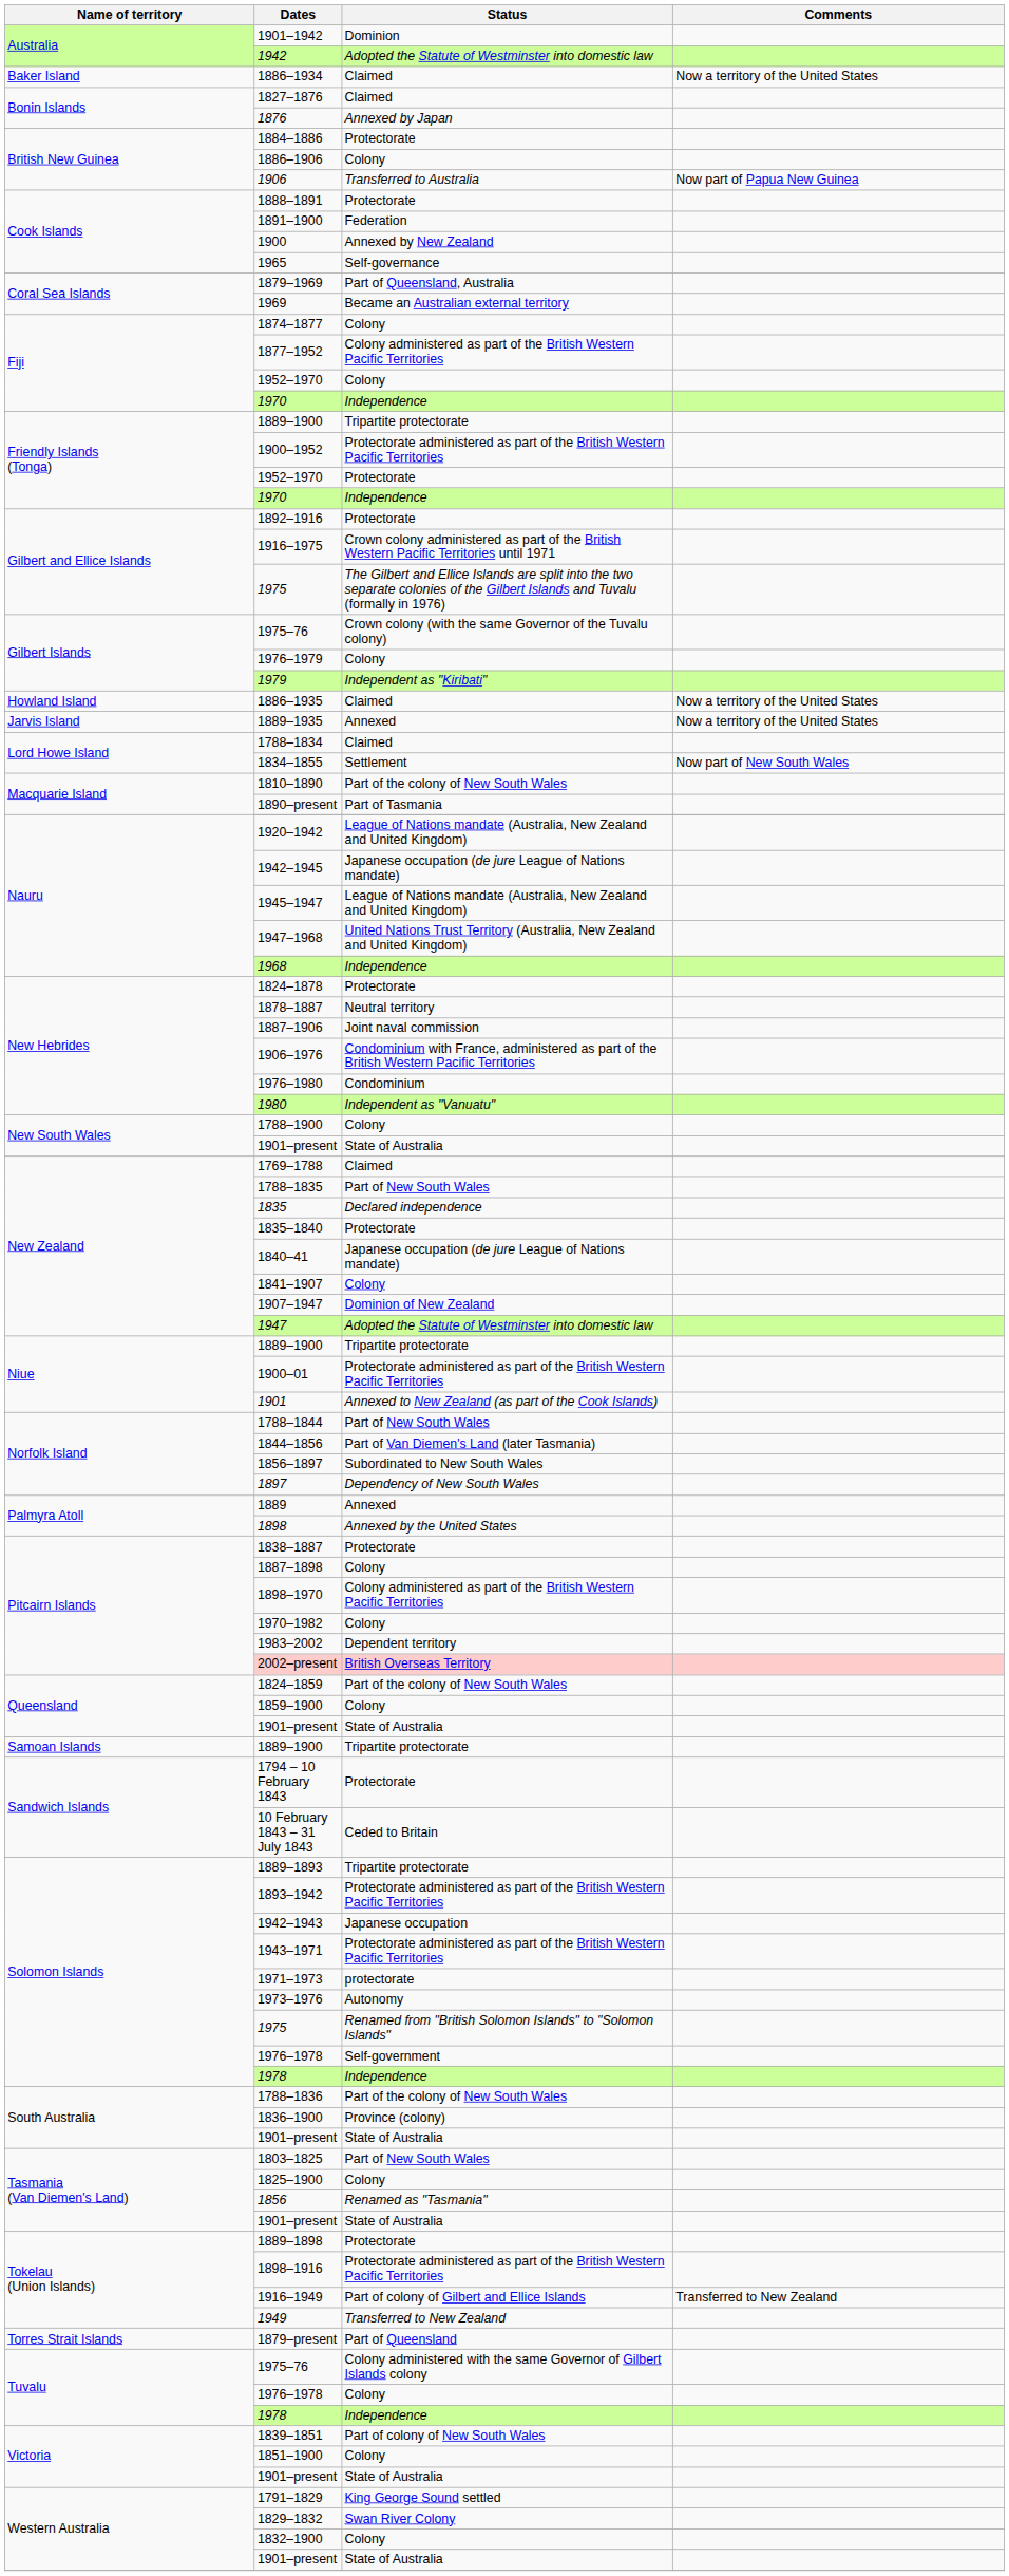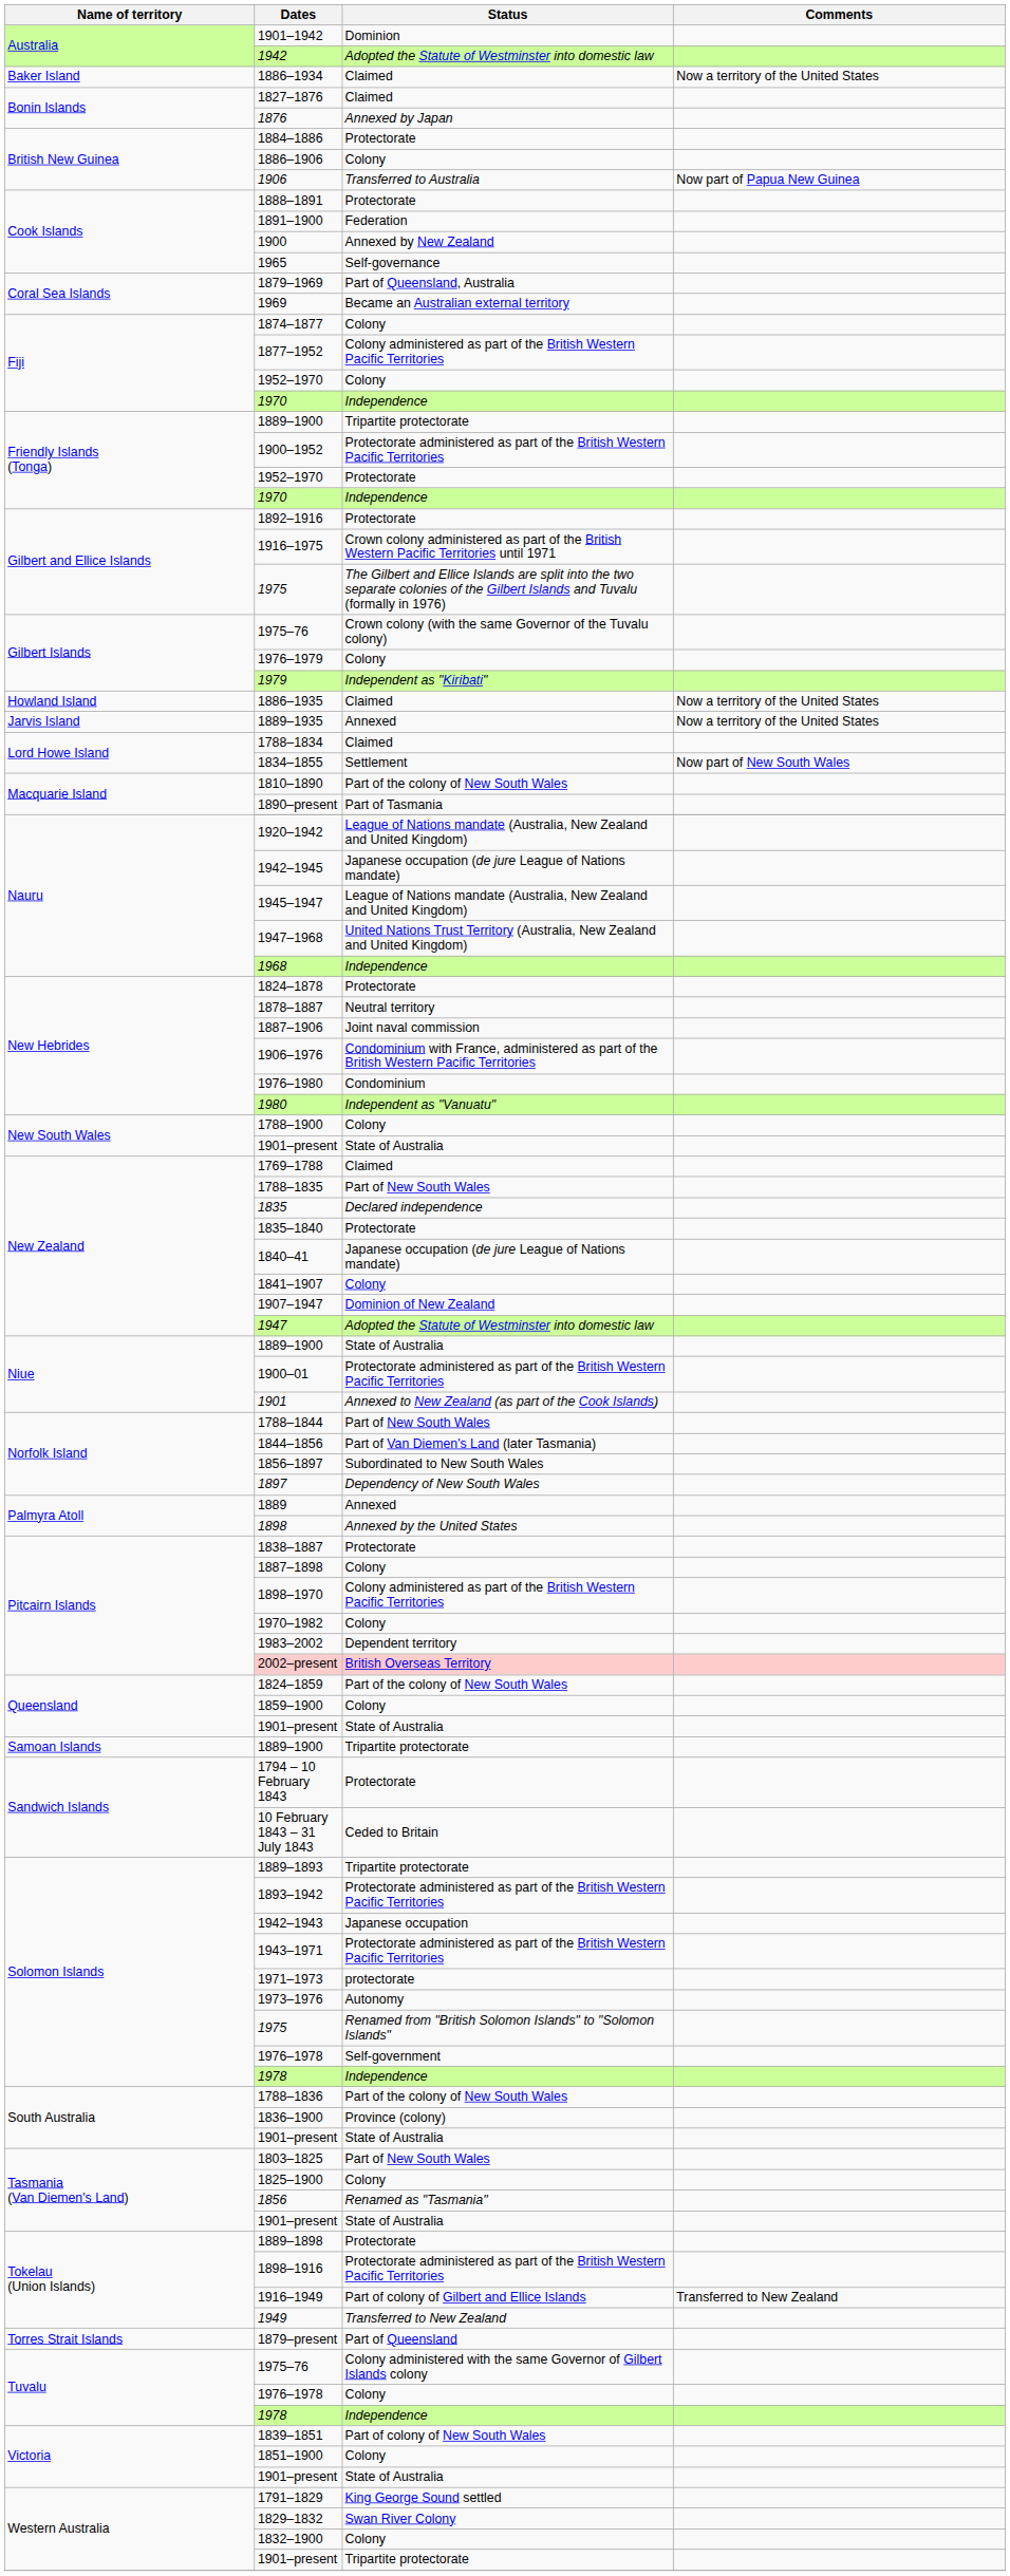 <table class="wikitable sortable">
 <tr>
 <th width="300">Name of territory</th>
 <th width="100">Dates</th>
 <th width="400">Status</th>
 <th width="400">Comments</th>
 </tr>
 <tr>
 <td rowspan="2" style="background-color:#ccff99"><a href='#'>Australia</a></td>
 <td>1901–1942</td>
 <td>Dominion</td>
 <td></td>
 </tr>
 <tr>
 <td style="background-color:#ccff99"><em>1942</em></td>
 <td style="background-color:#ccff99"><em>Adopted the <a href='#'>Statute of Westminster</a> into domestic law</em></td>
 <td style="background-color:#ccff99"></td>
 </tr>
 <tr>
 <td><a href='#'>Baker Island</a></td>
 <td>1886–1934</td>
 <td>Claimed</td>
 <td>Now a territory of the United States</td>
 </tr>
 <tr>
 <td rowspan="2"><a href='#'>Bonin Islands</a></td>
 <td>1827–1876</td>
 <td>Claimed</td>
 <td></td>
 </tr>
 <tr>
 <td><em>1876</em></td>
 <td><em>Annexed by Japan</em></td>
 <td></td>
 </tr>
 <tr>
 <td rowspan="3"><a href='#'>British New Guinea</a></td>
 <td>1884–1886</td>
 <td>Protectorate</td>
 <td></td>
 </tr>
 <tr>
 <td>1886–1906</td>
 <td>Colony</td>
 <td></td>
 </tr>
 <tr>
 <td><em>1906</em></td>
 <td><em>Transferred to Australia</em></td>
 <td>Now part of <a href='#'>Papua New Guinea</a></td>
 </tr>
 <tr>
 <td rowspan="4"><a href='#'>Cook Islands</a></td>
 <td>1888–1891</td>
 <td>Protectorate</td>
 <td></td>
 </tr>
 <tr>
 <td>1891–1900</td>
 <td>Federation</td>
 <td></td>
 </tr>
 <tr>
 <td>1900</td>
 <td>Annexed by <a href='#'>New Zealand</a></td>
 <td></td>
 </tr>
 <tr>
 <td>1965</td>
 <td>Self-governance</td>
 <td></td>
 </tr>
 <tr>
 <td rowspan="2"><a href='#'>Coral Sea Islands</a></td>
 <td>1879–1969</td>
 <td>Part of <a href='#'>Queensland</a>, Australia</td>
 <td></td>
 </tr>
 <tr>
 <td>1969</td>
 <td>Became an <a href='#'>Australian external territory</a></td>
 <td></td>
 </tr>
 <tr>
 <td rowspan="4"><a href='#'>Fiji</a></td>
 <td>1874–1877</td>
 <td>Colony</td>
 <td></td>
 </tr>
 <tr>
 <td>1877–1952</td>
 <td>Colony administered as part of the <a href='#'>British Western Pacific Territories</a></td>
 <td></td>
 </tr>
 <tr>
 <td>1952–1970</td>
 <td>Colony</td>
 <td></td>
 </tr>
 <tr>
 <td style="background-color:#ccff99"><em>1970</em></td>
 <td style="background-color:#ccff99"><em>Independence</em></td>
 <td style="background-color:#ccff99"></td>
 </tr>
 <tr>
 <td rowspan="4"><a href='#'>Friendly Islands</a><br>(<a href='#'>Tonga</a>)</td>
 <td>1889–1900</td>
 <td>Tripartite protectorate</td>
 <td></td>
 </tr>
 <tr>
 <td>1900–1952</td>
 <td>Protectorate administered as part of the <a href='#'>British Western Pacific Territories</a></td>
 <td></td>
 </tr>
 <tr>
 <td>1952–1970</td>
 <td>Protectorate</td>
 <td></td>
 </tr>
 <tr>
 <td style="background-color:#ccff99"><em>1970</em></td>
 <td style="background-color:#ccff99"><em>Independence</em></td>
 <td style="background-color:#ccff99"></td>
 </tr>
 <tr>
 <td rowspan="3"><a href='#'>Gilbert and Ellice Islands</a></td>
 <td>1892–1916</td>
 <td>Protectorate</td>
 <td></td>
 </tr>
 <tr>
 <td>1916–1975</td>
 <td>Crown colony administered as part of the <a href='#'>British Western Pacific Territories</a> until 1971</td>
 <td></td>
 </tr>
 <tr>
 <td><em>1975</em></td>
 <td><em>The Gilbert and Ellice Islands are split into the two separate colonies of the <a href='#'>Gilbert Islands</a> and Tuvalu</em> (formally in 1976)</td>
 <td></td>
 </tr>
 <tr>
 <td rowspan="3"><a href='#'>Gilbert Islands</a></td>
 <td>1975–76</td>
 <td>Crown colony (with the same Governor of the Tuvalu colony)</td>
 <td></td>
 </tr>
 <tr>
 <td>1976–1979</td>
 <td>Colony</td>
 <td></td>
 </tr>
 <tr>
 <td style="background-color:#ccff99"><em>1979</em></td>
 <td style="background-color:#ccff99"><em>Independent as "<a href='#'>Kiribati</a>"</em></td>
 <td style="background-color:#ccff99"></td>
 </tr>
 <tr>
 <td><a href='#'>Howland Island</a></td>
 <td>1886–1935</td>
 <td>Claimed</td>
 <td>Now a territory of the United States</td>
 </tr>
 <tr>
 <td><a href='#'>Jarvis Island</a></td>
 <td>1889–1935</td>
 <td>Annexed</td>
 <td>Now a territory of the United States</td>
 </tr>
 <tr>
 <td rowspan="2"><a href='#'>Lord Howe Island</a></td>
 <td>1788–1834</td>
 <td>Claimed</td>
 <td></td>
 </tr>
 <tr>
 <td>1834–1855</td>
 <td>Settlement</td>
 <td>Now part of <a href='#'>New South Wales</a></td>
 </tr>
 <tr>
 <td rowspan="2"><a href='#'>Macquarie Island</a></td>
 <td>1810–1890</td>
 <td>Part of the colony of <a href='#'>New South Wales</a></td>
 <td></td>
 </tr>
 <tr>
 <td>1890–present</td>
 <td>Part of Tasmania</td>
 <td></td>
 </tr>
 <tr>
 <td rowspan="6"><a href='#'>Nauru</a></td>
 </tr>
 <tr>
 <td>1920–1942</td>
 <td><a href='#'>League of Nations mandate</a> (Australia, New Zealand and United Kingdom)</td>
 <td></td>
 </tr>
 <tr>
 <td>1942–1945</td>
 <td>Japanese occupation (<em>de jure</em> League of Nations mandate)</td>
 <td></td>
 </tr>
 <tr>
 <td>1945–1947</td>
 <td>League of Nations mandate (Australia, New Zealand and United Kingdom)</td>
 <td></td>
 </tr>
 <tr>
 <td>1947–1968</td>
 <td><a href='#'>United Nations Trust Territory</a>  (Australia, New Zealand and United Kingdom)</td>
 <td></td>
 </tr>
 <tr>
 <td style="background-color:#ccff99"><em>1968</em></td>
 <td style="background-color:#ccff99"><em>Independence</em></td>
 <td style="background-color:#ccff99"></td>
 </tr>
 <tr>
 <td rowspan="6"><a href='#'>New Hebrides</a></td>
 <td>1824–1878</td>
 <td>Protectorate</td>
 <td></td>
 </tr>
 <tr>
 <td>1878–1887</td>
 <td>Neutral territory</td>
 <td></td>
 </tr>
 <tr>
 <td>1887–1906</td>
 <td>Joint naval commission</td>
 <td></td>
 </tr>
 <tr>
 <td>1906–1976</td>
 <td><a href='#'>Condominium</a> with France, administered as part of the <a href='#'>British Western Pacific Territories</a></td>
 <td></td>
 </tr>
 <tr>
 <td>1976–1980</td>
 <td>Condominium</td>
 <td></td>
 </tr>
 <tr>
 <td style="background-color:#ccff99"><em>1980</em></td>
 <td style="background-color:#ccff99"><em>Independent as "Vanuatu"</em></td>
 <td style="background-color:#ccff99"></td>
 </tr>
 <tr>
 <td rowspan="2"><a href='#'>New South Wales</a></td>
 <td>1788–1900</td>
 <td>Colony</td>
 <td></td>
 </tr>
 <tr>
 <td>1901–present</td>
 <td>State of Australia</td>
 <td></td>
 </tr>
 <tr>
 <td rowspan="8"><a href='#'>New Zealand</a></td>
 <td>1769–1788</td>
 <td>Claimed</td>
 <td></td>
 </tr>
 <tr>
 <td>1788–1835</td>
 <td>Part of <a href='#'>New South Wales</a></td>
 <td></td>
 </tr>
 <tr>
 <td><em>1835</em></td>
 <td><em>Declared independence</em></td>
 <td></td>
 </tr>
 <tr>
 <td>1835–1840</td>
 <td>Protectorate</td>
 <td></td>
 </tr>
 <tr>
 <td>1840–41</td>
 <td>Japanese occupation (<em>de jure</em> League of Nations mandate)</td>
 <td></td>
 </tr>
 <tr>
 <td>1841–1907</td>
 <td><a href='#'>Colony</a></td>
 <td></td>
 </tr>
 <tr>
 <td>1907–1947</td>
 <td><a href='#'>Dominion of New Zealand</a></td>
 <td></td>
 </tr>
 <tr>
 <td style="background-color:#ccff99"><em>1947</em></td>
 <td style="background-color:#ccff99"><em>Adopted the <a href='#'>Statute of Westminster</a> into domestic law</em></td>
 <td style="background-color:#ccff99"></td>
 </tr>
 <tr>
 <td rowspan="3"><a href='#'>Niue</a></td>
 <td>1889–1900</td>
-<td>Tripartite protectorate</td>
+<td>State of Australia</td>
 <td></td>
 </tr>
 <tr>
 <td>1900–01</td>
 <td>Protectorate administered as part of the <a href='#'>British Western Pacific Territories</a></td>
 <td></td>
 </tr>
 <tr>
 <td><em>1901</em></td>
 <td><em>Annexed to <a href='#'>New Zealand</a> (as part of the <a href='#'>Cook Islands</a>)</em></td>
 <td></td>
 </tr>
 <tr>
 <td rowspan="4"><a href='#'>Norfolk Island</a></td>
 <td>1788–1844</td>
 <td>Part of <a href='#'>New South Wales</a></td>
 <td></td>
 </tr>
 <tr>
 <td>1844–1856</td>
 <td>Part of <a href='#'>Van Diemen's Land</a> (later Tasmania)</td>
 <td></td>
 </tr>
 <tr>
 <td>1856–1897</td>
 <td>Subordinated to New South Wales</td>
 <td></td>
 </tr>
 <tr>
 <td><em>1897</em></td>
 <td><em>Dependency of New South Wales</em></td>
 <td></td>
 </tr>
 <tr>
 <td rowspan="2"><a href='#'>Palmyra Atoll</a></td>
 <td>1889</td>
 <td>Annexed</td>
 <td></td>
 </tr>
 <tr>
 <td><em>1898</em></td>
 <td><em>Annexed by the United States</em></td>
 <td></td>
 </tr>
 <tr>
 <td rowspan="6"><a href='#'>Pitcairn Islands</a></td>
 <td>1838–1887</td>
 <td>Protectorate</td>
 <td></td>
 </tr>
 <tr>
 <td>1887–1898</td>
 <td>Colony</td>
 <td></td>
 </tr>
 <tr>
 <td>1898–1970</td>
 <td>Colony administered as part of the <a href='#'>British Western Pacific Territories</a></td>
 <td></td>
 </tr>
 <tr>
 <td>1970–1982</td>
 <td>Colony</td>
 <td></td>
 </tr>
 <tr>
 <td>1983–2002</td>
 <td>Dependent territory</td>
 <td></td>
 </tr>
 <tr>
 <td style="background-color:#ffcccc">2002–present</td>
 <td style="background-color:#ffcccc"><a href='#'>British Overseas Territory</a></td>
 <td style="background-color:#ffcccc"></td>
 </tr>
 <tr>
 <td rowspan="3"><a href='#'>Queensland</a></td>
 <td>1824–1859</td>
 <td>Part of the colony of <a href='#'>New South Wales</a></td>
 <td></td>
 </tr>
 <tr>
 <td>1859–1900</td>
 <td>Colony</td>
 <td></td>
 </tr>
 <tr>
 <td>1901–present</td>
 <td>State of Australia</td>
 <td></td>
 </tr>
 <tr>
 <td><a href='#'>Samoan Islands</a></td>
 <td>1889–1900</td>
 <td>Tripartite protectorate</td>
 <td></td>
 </tr>
 <tr>
 <td rowspan="2"><a href='#'>Sandwich Islands</a></td>
 <td>1794 – 10 February 1843</td>
 <td>Protectorate</td>
 <td></td>
 </tr>
 <tr>
 <td>10 February 1843 – 31 July 1843</td>
 <td>Ceded to Britain</td>
 <td></td>
 </tr>
 <tr>
 <td rowspan="9"><a href='#'>Solomon Islands</a></td>
 <td>1889–1893</td>
 <td>Tripartite protectorate</td>
 <td></td>
 </tr>
 <tr>
 <td>1893–1942</td>
 <td>Protectorate administered as part of the <a href='#'>British Western Pacific Territories</a></td>
 <td></td>
 </tr>
 <tr>
 <td>1942–1943</td>
 <td>Japanese occupation</td>
 <td></td>
 </tr>
 <tr>
 <td>1943–1971</td>
 <td>Protectorate administered as part of the <a href='#'>British Western Pacific Territories</a></td>
 <td></td>
 </tr>
 <tr>
 <td>1971–1973</td>
 <td>protectorate</td>
 <td></td>
 </tr>
 <tr>
 <td>1973–1976</td>
 <td>Autonomy</td>
 <td></td>
 </tr>
 <tr>
 <td><em>1975</em></td>
 <td><em>Renamed from "British Solomon Islands" to "Solomon Islands"</em></td>
 <td></td>
 </tr>
 <tr>
 <td>1976–1978</td>
 <td>Self-government</td>
 <td></td>
 </tr>
 <tr>
 <td style="background-color:#ccff99"><em>1978</em></td>
 <td style="background-color:#ccff99"><em>Independence</em></td>
 <td style="background-color:#ccff99"></td>
 </tr>
 <tr>
 <td rowspan="3">South Australia</td>
 <td>1788–1836</td>
 <td>Part of the colony of <a href='#'>New South Wales</a></td>
 <td></td>
 </tr>
 <tr>
 <td>1836–1900</td>
 <td>Province (colony)</td>
 <td></td>
 </tr>
 <tr>
 <td>1901–present</td>
 <td>State of Australia</td>
 <td></td>
 </tr>
 <tr>
 <td rowspan="4"><a href='#'>Tasmania</a> <br>(<a href='#'>Van Diemen's Land</a>)</td>
 <td>1803–1825</td>
 <td>Part of <a href='#'>New South Wales</a></td>
 <td></td>
 </tr>
 <tr>
 <td>1825–1900</td>
 <td>Colony</td>
 <td></td>
 </tr>
 <tr>
 <td><em>1856</em></td>
 <td><em>Renamed as "Tasmania"</em></td>
 <td></td>
 </tr>
 <tr>
 <td>1901–present</td>
 <td>State of Australia</td>
 <td></td>
 </tr>
 <tr>
 <td rowspan="4"><a href='#'>Tokelau</a><br>(Union Islands)</td>
 <td>1889–1898</td>
 <td>Protectorate</td>
 <td></td>
 </tr>
 <tr>
 <td>1898–1916</td>
 <td>Protectorate administered as part of the <a href='#'>British Western Pacific Territories</a></td>
 <td></td>
 </tr>
 <tr>
 <td>1916–1949</td>
 <td>Part of colony of <a href='#'>Gilbert and Ellice Islands</a></td>
 <td>Transferred to New Zealand</td>
 </tr>
 <tr>
 <td><em>1949</em></td>
 <td><em>Transferred to New Zealand</em></td>
 <td></td>
 </tr>
 <tr>
 <td><a href='#'>Torres Strait Islands</a></td>
 <td>1879–present</td>
 <td>Part of <a href='#'>Queensland</a></td>
 <td></td>
 </tr>
 <tr>
 <td rowspan="3"><a href='#'>Tuvalu</a></td>
 <td>1975–76</td>
 <td>Colony administered with the same Governor of <a href='#'>Gilbert Islands</a> colony</td>
 <td></td>
 </tr>
 <tr>
 <td>1976–1978</td>
 <td>Colony</td>
 <td></td>
 </tr>
 <tr>
 <td style="background-color:#ccff99"><em>1978</em></td>
 <td style="background-color:#ccff99"><em>Independence</em></td>
 <td style="background-color:#ccff99"></td>
 </tr>
 <tr>
 <td rowspan="3"><a href='#'>Victoria</a></td>
 <td>1839–1851</td>
 <td>Part of colony of <a href='#'>New South Wales</a></td>
 <td></td>
 </tr>
 <tr>
 <td>1851–1900</td>
 <td>Colony</td>
 <td></td>
 </tr>
 <tr>
 <td>1901–present</td>
 <td>State of Australia</td>
 <td></td>
 </tr>
 <tr>
 <td rowspan="4">Western Australia</td>
 <td>1791–1829</td>
 <td><a href='#'>King George Sound</a> settled</td>
 <td></td>
 </tr>
 <tr>
 <td>1829–1832</td>
 <td><a href='#'>Swan River Colony</a></td>
 <td></td>
 </tr>
 <tr>
 <td>1832–1900</td>
 <td>Colony</td>
 <td></td>
 </tr>
 <tr>
 <td>1901–present</td>
-<td>State of Australia</td>
+<td>Tripartite protectorate</td>
 <td></td>
 </tr>
 <tr>
 </tr>
 </table>
